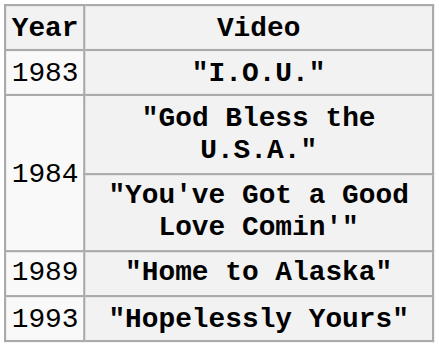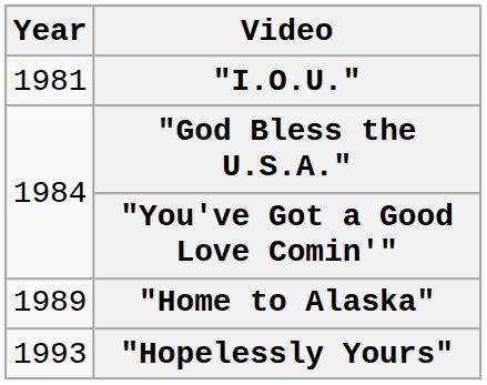 <table class="wikitable plainrowheaders">
 <tr>
 <th>Year</th>
 <th style="width:12em;">Video</th>
 </tr>
 <tr>
-<td>1983</td>
+<td>1981</td>
 <th scope="row">"I.O.U."</th>
 </tr>
 <tr>
 <td rowspan="2">1984</td>
 <th scope="row">"God Bless the U.S.A."</th>
 </tr>
 <tr>
 <th scope="row">"You've Got a Good Love Comin'"</th>
 </tr>
 <tr>
 <td>1989</td>
 <th scope="row">"Home to Alaska"</th>
 </tr>
 <tr>
 <td>1993</td>
 <th scope="row">"Hopelessly Yours"</th>
 </tr>
 </table>
